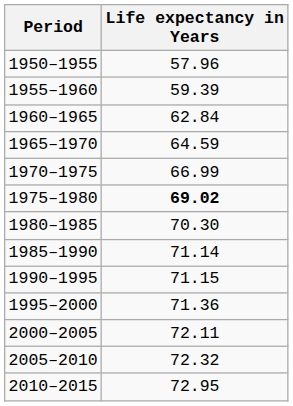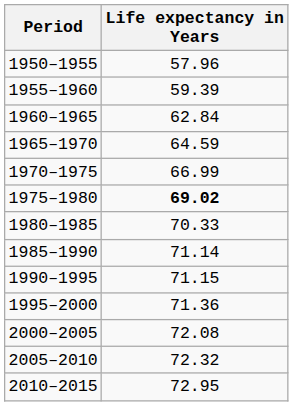 <table class="wikitable" style="text-align: center;">
 <tr>
 <th>Period</th>
 <th>Life expectancy in <br> Years</th>
 </tr>
 <tr>
 <td>1950–1955</td>
 <td>57.96</td>
 </tr>
 <tr>
 <td>1955–1960</td>
 <td> 59.39</td>
 </tr>
 <tr>
 <td>1960–1965</td>
 <td> 62.84</td>
 </tr>
 <tr>
 <td>1965–1970</td>
 <td> 64.59</td>
 </tr>
 <tr>
 <td>1970–1975</td>
 <td> 66.99</td>
 </tr>
 <tr>
 <td>1975–1980</td>
 <td><strong> 69.02</strong></td>
 </tr>
 <tr>
 <td>1980–1985</td>
-<td> 70.30</td>
+<td> 70.33</td>
 </tr>
 <tr>
 <td>1985–1990</td>
 <td> 71.14</td>
 </tr>
 <tr>
 <td>1990–1995</td>
 <td> 71.15</td>
 </tr>
 <tr>
 <td>1995–2000</td>
 <td> 71.36</td>
 </tr>
 <tr>
 <td>2000–2005</td>
-<td> 72.11</td>
+<td> 72.08</td>
 </tr>
 <tr>
 <td>2005–2010</td>
 <td> 72.32</td>
 </tr>
 <tr>
 <td>2010–2015</td>
 <td> 72.95</td>
 </tr>
 </table>
